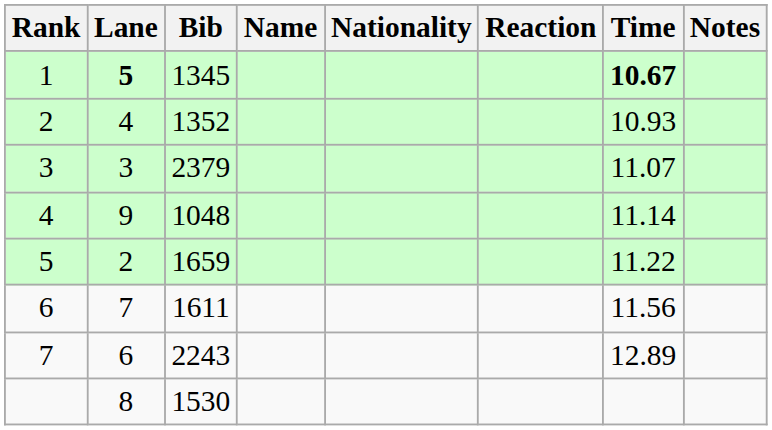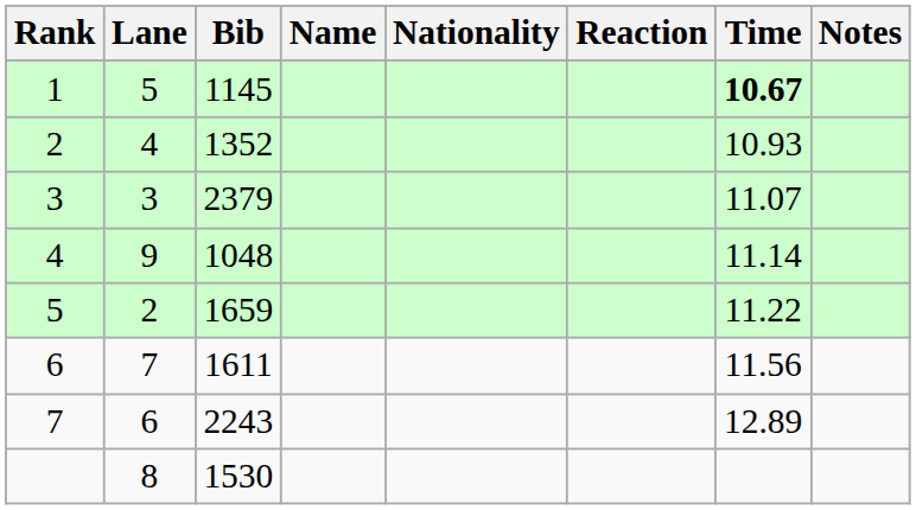 <table class="wikitable sortable" style="text-align:center">
 <tr>
 <th>Rank</th>
 <th>Lane</th>
 <th>Bib</th>
 <th>Name</th>
 <th>Nationality</th>
 <th>Reaction</th>
 <th>Time</th>
 <th>Notes</th>
 </tr>
 <tr bgcolor=ccffcc>
 <td>1</td>
-<td><strong>5</strong></td>
-<td>1345</td>
+<td>5</td>
+<td>1145</td>
 <td align=left></td>
 <td align=left></td>
 <td></td>
 <td><strong>10.67</strong></td>
 <td><strong></strong></td>
 </tr>
 <tr bgcolor=ccffcc>
 <td>2</td>
 <td>4</td>
 <td>1352</td>
 <td align=left></td>
 <td align=left></td>
 <td></td>
 <td>10.93</td>
 <td><strong></strong></td>
 </tr>
 <tr bgcolor=ccffcc>
 <td>3</td>
 <td>3</td>
 <td>2379</td>
 <td align=left></td>
 <td align=left></td>
 <td></td>
 <td>11.07</td>
 <td><strong></strong></td>
 </tr>
 <tr bgcolor=ccffcc>
 <td>4</td>
 <td>9</td>
 <td>1048</td>
 <td align=left></td>
 <td align=left></td>
 <td></td>
 <td>11.14</td>
 <td><strong></strong></td>
 </tr>
 <tr bgcolor=ccffcc>
 <td>5</td>
 <td>2</td>
 <td>1659</td>
 <td align=left></td>
 <td align=left></td>
 <td></td>
 <td>11.22</td>
 <td><strong></strong></td>
 </tr>
 <tr>
 <td>6</td>
 <td>7</td>
 <td>1611</td>
 <td align=left></td>
 <td align=left></td>
 <td></td>
 <td>11.56</td>
 <td></td>
 </tr>
 <tr>
 <td>7</td>
 <td>6</td>
 <td>2243</td>
 <td align=left></td>
 <td align=left></td>
 <td></td>
 <td>12.89</td>
 <td></td>
 </tr>
 <tr>
 <td></td>
 <td>8</td>
 <td>1530</td>
 <td align=left></td>
 <td align=left></td>
 <td></td>
 <td></td>
 <td><strong></strong></td>
 </tr>
 </table>
